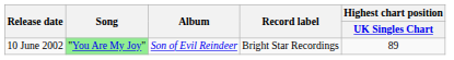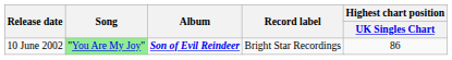 <table class="wikitable">
 <tr>
 <th rowspan="2">Release date</th>
 <th rowspan="2">Song</th>
 <th rowspan="2">Album</th>
 <th rowspan="2">Record label</th>
 <th colspan="4">Highest chart position</th>
 </tr>
 <tr>
 <th><a href='#'>UK Singles Chart</a></th>
 </tr>
 <tr>
 <td>10 June 2002</td>
 <td style="background: lightgreen;">"<a href='#'>You Are My Joy</a>"</td>
-<td><em><a href='#'>Son of Evil Reindeer</a></em></td>
+<td><strong><em><a href='#'>Son of Evil Reindeer</a></em></strong></td>
 <td>Bright Star Recordings</td>
-<td style="text-align:center;">89</td>
+<td style="text-align:center;">86</td>
 </tr>
 </table>
